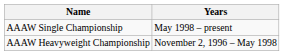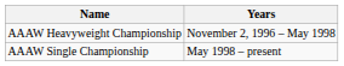 <table class="wikitable" border="1">
 <tr>
 <th>Name</th>
 <th>Years</th>
 </tr>
 <tr>
+<td>AAAW Heavyweight Championship</td>
+<td>November 2, 1996 – May 1998</td>
+</tr>
+<tr>
 <td>AAAW Single Championship</td>
 <td>May 1998 – present</td>
 </tr>
-<tr>
-<td>AAAW Heavyweight Championship</td>
-<td>November 2, 1996 – May 1998</td>
-</tr>
 </table>
